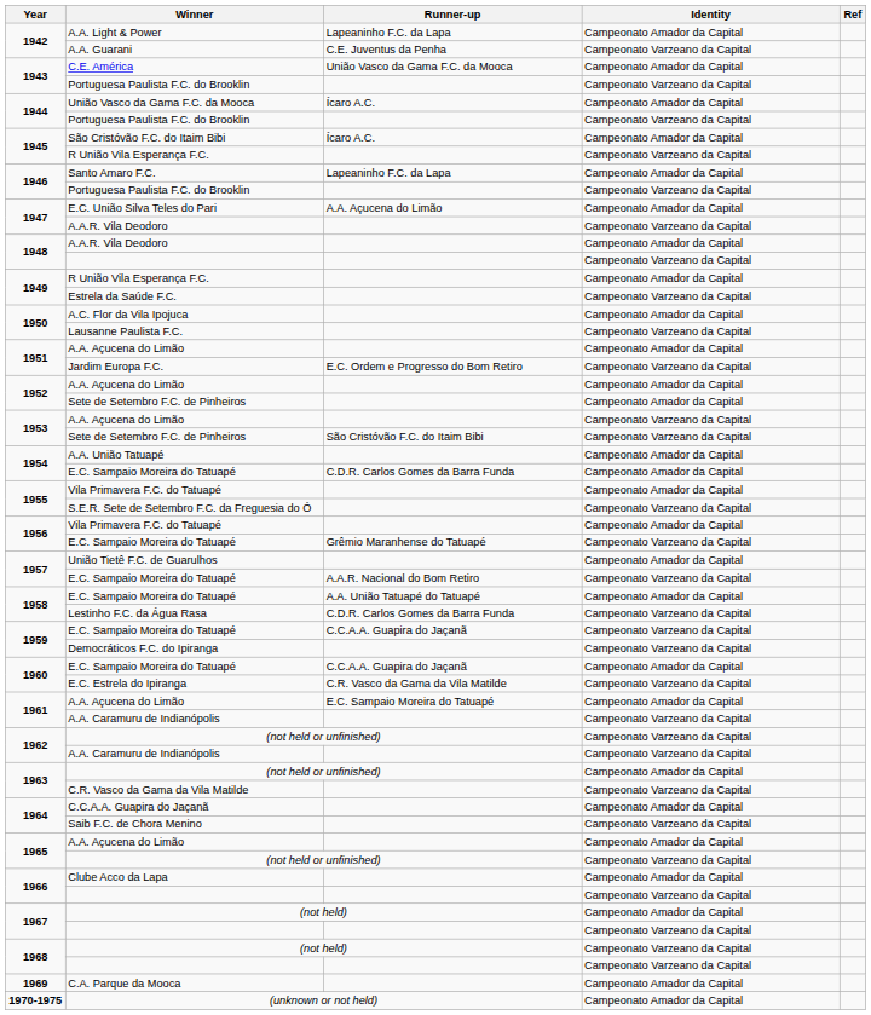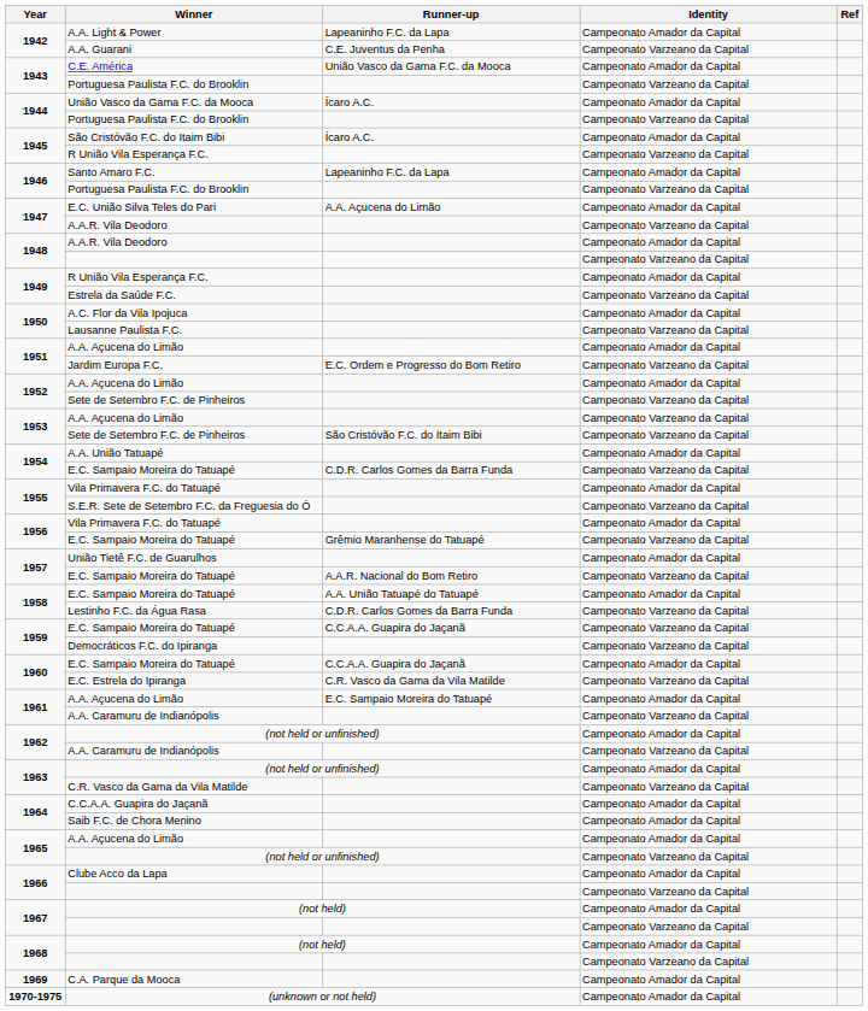 <table class="wikitable sortable" style="width:88%; font-size:90%">
 <tr>
 <th width="7%"><strong>Year</strong></th>
 <th width="30%"><strong>Winner</strong></th>
 <th width="30%"><strong>Runner-up</strong></th>
 <th width="30%"><strong>Identity</strong></th>
 <th width="5%"><strong>Ref</strong></th>
 </tr>
 <tr>
 <td rowspan="2" align="center"><strong>1942</strong></td>
 <td>A.A. Light & Power</td>
 <td>Lapeaninho F.C. da Lapa</td>
 <td>Campeonato Amador da Capital</td>
 <td></td>
 </tr>
 <tr>
 <td>A.A. Guarani</td>
 <td>C.E. Juventus da Penha</td>
 <td>Campeonato Varzeano da Capital</td>
 <td></td>
 </tr>
 <tr>
 <td rowspan="2" align="center"><strong>1943</strong></td>
 <td><a href='#'>C.E. América</a></td>
 <td>União Vasco da Gama F.C. da Mooca</td>
 <td>Campeonato Amador da Capital</td>
 <td></td>
 </tr>
 <tr>
 <td>Portuguesa Paulista F.C. do Brooklin</td>
 <td></td>
 <td>Campeonato Varzeano da Capital</td>
 <td></td>
 </tr>
 <tr>
 <td rowspan="2" align="center"><strong>1944</strong></td>
 <td>União Vasco da Gama F.C. da Mooca</td>
 <td>Ícaro A.C.</td>
 <td>Campeonato Amador da Capital</td>
 <td></td>
 </tr>
 <tr>
 <td>Portuguesa Paulista F.C. do Brooklin</td>
 <td></td>
 <td>Campeonato Varzeano da Capital</td>
 <td></td>
 </tr>
 <tr>
 <td rowspan="2" align="center"><strong>1945</strong></td>
 <td>São Cristóvão F.C. do Itaim Bibi</td>
 <td>Ícaro A.C.</td>
 <td>Campeonato Amador da Capital</td>
 <td></td>
 </tr>
 <tr>
 <td>R União Vila Esperança F.C.</td>
 <td></td>
 <td>Campeonato Varzeano da Capital</td>
 <td></td>
 </tr>
 <tr>
 <td rowspan="2" align="center"><strong>1946</strong></td>
 <td>Santo Amaro F.C.</td>
 <td>Lapeaninho F.C. da Lapa</td>
 <td>Campeonato Amador da Capital</td>
 <td></td>
 </tr>
 <tr>
 <td>Portuguesa Paulista F.C. do Brooklin</td>
 <td></td>
 <td>Campeonato Varzeano da Capital</td>
 <td></td>
 </tr>
 <tr>
 <td rowspan="2" align="center"><strong>1947</strong></td>
 <td>E.C. União Silva Teles do Pari</td>
 <td>A.A. Açucena do Limão</td>
 <td>Campeonato Amador da Capital</td>
 <td></td>
 </tr>
 <tr>
 <td>A.A.R. Vila Deodoro</td>
 <td></td>
 <td>Campeonato Varzeano da Capital</td>
 <td></td>
 </tr>
 <tr>
 <td rowspan="2" align="center"><strong>1948</strong></td>
 <td>A.A.R. Vila Deodoro</td>
 <td></td>
 <td>Campeonato Amador da Capital</td>
 <td></td>
 </tr>
 <tr>
 <td></td>
 <td></td>
 <td>Campeonato Varzeano da Capital</td>
 <td></td>
 </tr>
 <tr>
 <td rowspan="2" align="center"><strong>1949</strong></td>
 <td>R União Vila Esperança F.C.</td>
 <td></td>
 <td>Campeonato Amador da Capital</td>
 <td></td>
 </tr>
 <tr>
 <td>Estrela da Saúde F.C.</td>
 <td></td>
 <td>Campeonato Varzeano da Capital</td>
 <td></td>
 </tr>
 <tr>
 <td rowspan="2" align="center"><strong>1950</strong></td>
 <td>A.C. Flor da Vila Ipojuca</td>
 <td></td>
 <td>Campeonato Amador da Capital</td>
 <td></td>
 </tr>
 <tr>
 <td>Lausanne Paulista F.C.</td>
 <td></td>
 <td>Campeonato Varzeano da Capital</td>
 <td></td>
 </tr>
 <tr>
 <td rowspan="2" align="center"><strong>1951</strong></td>
 <td>A.A. Açucena do Limão</td>
 <td></td>
 <td>Campeonato Amador da Capital</td>
 <td></td>
 </tr>
 <tr>
 <td>Jardim Europa F.C.</td>
 <td>E.C. Ordem e Progresso do Bom Retiro</td>
 <td>Campeonato Varzeano da Capital</td>
 <td></td>
 </tr>
 <tr>
 <td rowspan="2" align="center"><strong>1952</strong></td>
 <td>A.A. Açucena do Limão</td>
 <td></td>
 <td>Campeonato Amador da Capital</td>
 <td></td>
 </tr>
 <tr>
 <td>Sete de Setembro F.C. de Pinheiros</td>
 <td></td>
-<td>Campeonato Amador da Capital</td>
+<td>Campeonato Varzeano da Capital</td>
 <td></td>
 </tr>
 <tr>
 <td rowspan="2" align="center"><strong>1953</strong></td>
 <td>A.A. Açucena do Limão</td>
 <td></td>
 <td>Campeonato Varzeano da Capital</td>
 <td></td>
 </tr>
 <tr>
 <td>Sete de Setembro F.C. de Pinheiros</td>
 <td>São Cristóvão F.C. do Itaim Bibi</td>
 <td>Campeonato Varzeano da Capital</td>
 <td></td>
 </tr>
 <tr>
 <td rowspan="2" align="center"><strong>1954</strong></td>
 <td>A.A. União Tatuapé</td>
 <td></td>
 <td>Campeonato Amador da Capital</td>
 <td></td>
 </tr>
 <tr>
 <td>E.C. Sampaio Moreira do Tatuapé</td>
 <td>C.D.R. Carlos Gomes da Barra Funda</td>
-<td>Campeonato Amador da Capital</td>
+<td>Campeonato Varzeano da Capital</td>
 <td></td>
 </tr>
 <tr>
 <td rowspan="2" align="center"><strong>1955</strong></td>
 <td>Vila Primavera F.C. do Tatuapé</td>
 <td></td>
 <td>Campeonato Amador da Capital</td>
 <td></td>
 </tr>
 <tr>
 <td>S.E.R. Sete de Setembro F.C. da Freguesia do Ó</td>
 <td></td>
 <td>Campeonato Varzeano da Capital</td>
 <td></td>
 </tr>
 <tr>
 <td rowspan="2" align="center"><strong>1956</strong></td>
 <td>Vila Primavera F.C. do Tatuapé</td>
 <td></td>
 <td>Campeonato Amador da Capital</td>
 <td></td>
 </tr>
 <tr>
 <td>E.C. Sampaio Moreira do Tatuapé</td>
 <td>Grêmio Maranhense do Tatuapé</td>
 <td>Campeonato Varzeano da Capital</td>
 <td></td>
 </tr>
 <tr>
 <td rowspan="2" align="center"><strong>1957</strong></td>
 <td>União Tietê F.C. de Guarulhos</td>
 <td></td>
 <td>Campeonato Amador da Capital</td>
 <td></td>
 </tr>
 <tr>
 <td>E.C. Sampaio Moreira do Tatuapé</td>
 <td>A.A.R. Nacional do Bom Retiro</td>
 <td>Campeonato Varzeano da Capital</td>
 <td></td>
 </tr>
 <tr>
 <td rowspan="2" align="center"><strong>1958</strong></td>
 <td>E.C. Sampaio Moreira do Tatuapé</td>
 <td>A.A. União Tatuapé do Tatuapé</td>
 <td>Campeonato Amador da Capital</td>
 <td></td>
 </tr>
 <tr>
 <td>Lestinho F.C. da Água Rasa</td>
 <td>C.D.R. Carlos Gomes da Barra Funda</td>
 <td>Campeonato Varzeano da Capital</td>
 <td></td>
 </tr>
 <tr>
 <td rowspan="2" align="center"><strong>1959</strong></td>
 <td>E.C. Sampaio Moreira do Tatuapé</td>
 <td>C.C.A.A. Guapira do Jaçanã</td>
 <td>Campeonato Varzeano da Capital</td>
 <td></td>
 </tr>
 <tr>
 <td>Democráticos F.C. do Ipiranga</td>
 <td></td>
 <td>Campeonato Varzeano da Capital</td>
 <td></td>
 </tr>
 <tr>
 <td rowspan="2" align="center"><strong>1960</strong></td>
 <td>E.C. Sampaio Moreira do Tatuapé</td>
 <td>C.C.A.A. Guapira do Jaçanã</td>
 <td>Campeonato Amador da Capital</td>
 <td></td>
 </tr>
 <tr>
 <td>E.C. Estrela do Ipiranga</td>
 <td>C.R. Vasco da Gama da Vila Matilde</td>
 <td>Campeonato Varzeano da Capital</td>
 <td></td>
 </tr>
 <tr>
 <td rowspan="2" align="center"><strong>1961</strong></td>
 <td>A.A. Açucena do Limão</td>
 <td>E.C. Sampaio Moreira do Tatuapé</td>
 <td>Campeonato Amador da Capital</td>
 <td></td>
 </tr>
 <tr>
 <td>A.A. Caramuru de Indianópolis</td>
 <td></td>
 <td>Campeonato Varzeano da Capital</td>
 <td></td>
 </tr>
 <tr>
 <td rowspan="2" align="center"><strong>1962</strong></td>
 <td colspan="2" align="center"><em>(not held or unfinished)</em></td>
-<td>Campeonato Varzeano da Capital</td>
+<td>Campeonato Amador da Capital</td>
 <td></td>
 </tr>
 <tr>
 <td>A.A. Caramuru de Indianópolis</td>
 <td></td>
 <td>Campeonato Varzeano da Capital</td>
 <td></td>
 </tr>
 <tr>
 <td rowspan="2" align="center"><strong>1963</strong></td>
 <td colspan="2" align="center"><em>(not held or unfinished)</em></td>
 <td>Campeonato Amador da Capital</td>
 <td></td>
 </tr>
 <tr>
 <td>C.R. Vasco da Gama da Vila Matilde</td>
 <td></td>
 <td>Campeonato Varzeano da Capital</td>
 <td></td>
 </tr>
 <tr>
 <td rowspan="2" align="center"><strong>1964</strong></td>
 <td>C.C.A.A. Guapira do Jaçanã</td>
 <td></td>
 <td>Campeonato Amador da Capital</td>
 <td></td>
 </tr>
 <tr>
 <td>Saib F.C. de Chora Menino</td>
 <td></td>
-<td>Campeonato Varzeano da Capital</td>
+<td>Campeonato Amador da Capital</td>
 <td></td>
 </tr>
 <tr>
 <td rowspan="2" align="center"><strong>1965</strong></td>
 <td>A.A. Açucena do Limão</td>
 <td></td>
 <td>Campeonato Amador da Capital</td>
 <td></td>
 </tr>
 <tr>
 <td colspan="2" align="center"><em>(not held or unfinished)</em></td>
 <td>Campeonato Varzeano da Capital</td>
 <td></td>
 </tr>
 <tr>
 <td rowspan="2" align="center"><strong>1966</strong></td>
 <td>Clube Acco da Lapa</td>
 <td></td>
 <td>Campeonato Amador da Capital</td>
 <td></td>
 </tr>
 <tr>
 <td align="center"></td>
 <td></td>
 <td>Campeonato Varzeano da Capital</td>
 <td></td>
 </tr>
 <tr>
 <td rowspan="2" align="center"><strong>1967</strong></td>
 <td colspan="2" align="center"><em>(not held)</em></td>
 <td>Campeonato Amador da Capital</td>
 <td></td>
 </tr>
 <tr>
 <td></td>
 <td></td>
 <td>Campeonato Varzeano da Capital</td>
 <td></td>
 </tr>
 <tr>
 <td rowspan="2" align="center"><strong>1968</strong></td>
 <td colspan="2" align="center"><em>(not held)</em></td>
-<td>Campeonato Varzeano da Capital</td>
+<td>Campeonato Amador da Capital</td>
 <td></td>
 </tr>
 <tr>
 <td></td>
 <td></td>
 <td>Campeonato Varzeano da Capital</td>
 <td></td>
 </tr>
 <tr>
 <td align="center"><strong>1969</strong></td>
 <td>C.A. Parque da Mooca</td>
 <td></td>
 <td>Campeonato Amador da Capital</td>
 <td></td>
 </tr>
 <tr>
 <td align="center"><strong>1970-1975</strong></td>
 <td colspan="2" align="center"><em>(unknown or not held)</em></td>
 <td>Campeonato Amador da Capital</td>
 <td></td>
 </tr>
 </table>
